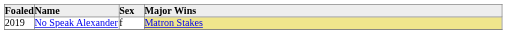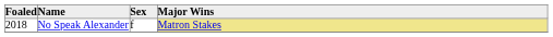 <table border="1" cellpadding="0" style="border-collapse: collapse; font-size:90%">
 <tr bgcolor="#eeeeee">
 <td width="35px"><strong>Foaled</strong></td>
 <td width="120px"><strong>Name</strong></td>
 <td width="35px"><strong>Sex</strong></td>
 <td width="510px"><strong>Major Wins</strong></td>
 </tr>
 <tr>
-<td>2019</td>
+<td>2018</td>
 <td><a href='#'>No Speak Alexander</a></td>
 <td>f</td>
 <td style="background: khaki;"><a href='#'>Matron Stakes</a></td>
 </tr>
 <tr>
 </tr>
 </table>
